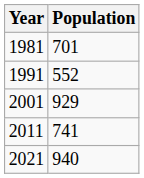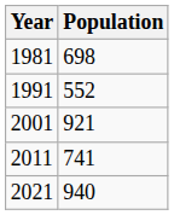 <table class="wikitable">
 <tr>
 <th>Year</th>
 <th>Population</th>
 </tr>
 <tr>
 <td>1981</td>
-<td>701</td>
+<td>698</td>
 </tr>
 <tr>
 <td>1991</td>
 <td>552</td>
 </tr>
 <tr>
 <td>2001</td>
-<td>929</td>
+<td>921</td>
 </tr>
 <tr>
 <td>2011</td>
 <td>741</td>
 </tr>
 <tr>
 <td>2021</td>
 <td>940</td>
 </tr>
 </table>
